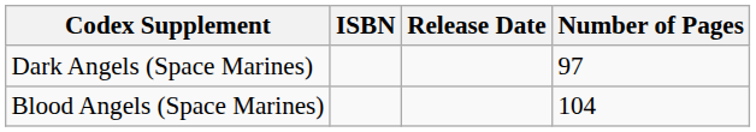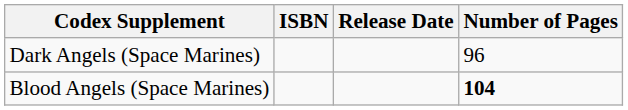 <table class="wikitable sortable">
 <tr>
 <th>Codex Supplement</th>
 <th>ISBN</th>
 <th>Release Date</th>
 <th>Number of Pages</th>
 </tr>
 <tr>
 <td>Dark Angels (Space Marines)</td>
 <td></td>
 <td></td>
-<td>97</td>
+<td>96</td>
 </tr>
 <tr>
 <td>Blood Angels (Space Marines)</td>
 <td></td>
 <td></td>
-<td>104</td>
+<td><strong>104</strong></td>
 </tr>
 </table>
